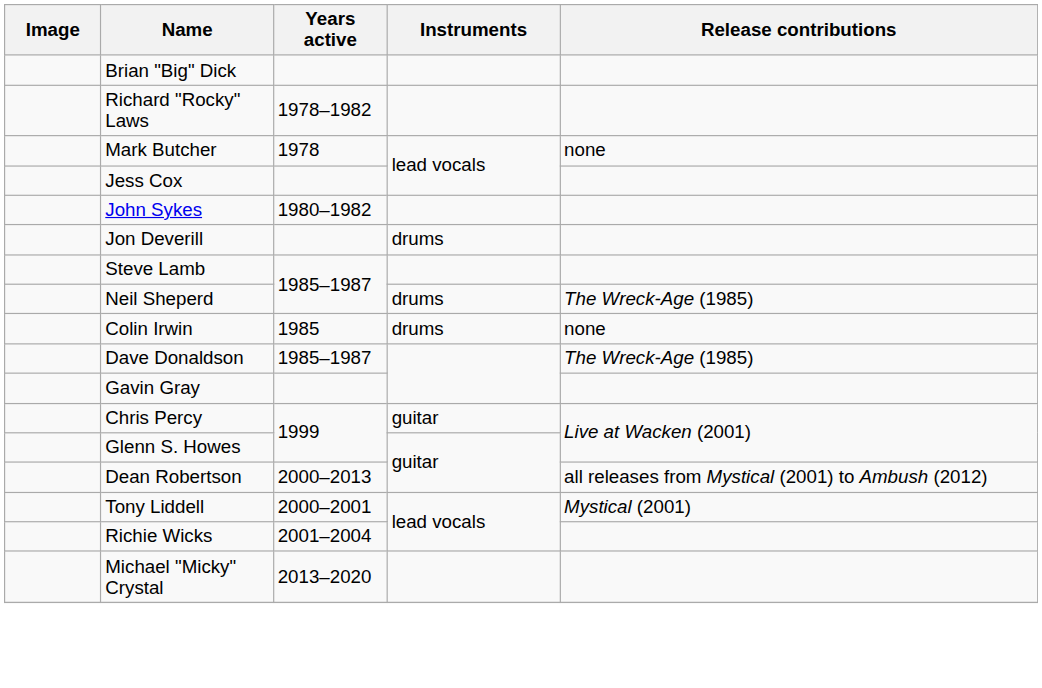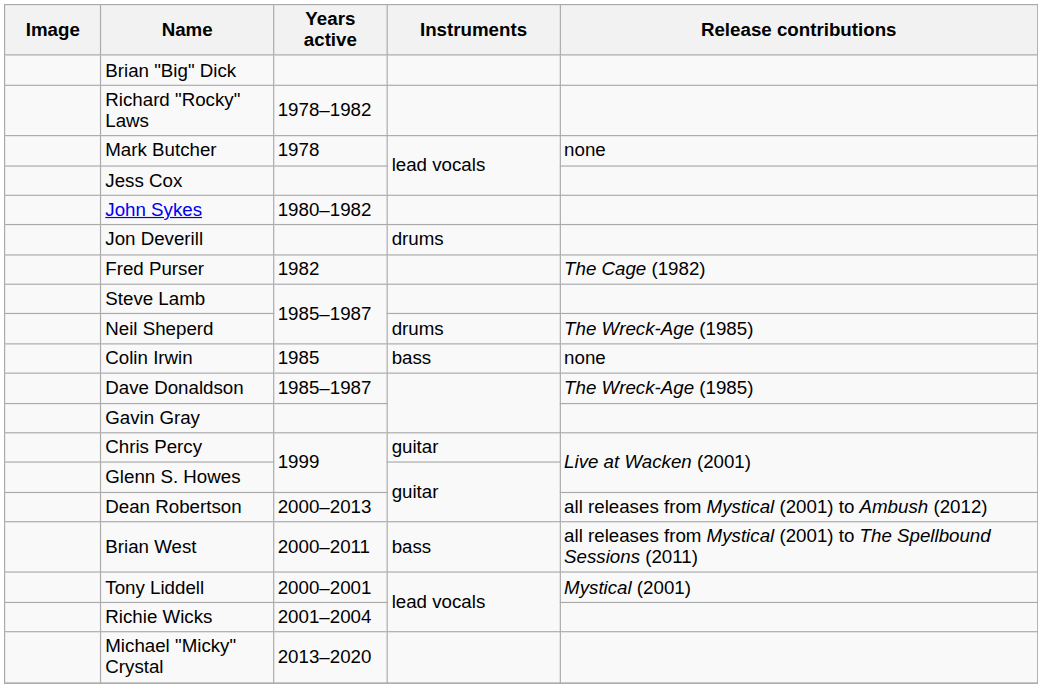 <table class="wikitable" border="1" width=100%>
 <tr>
 <th width="75">Image</th>
 <th width="140">Name</th>
 <th width="90">Years active</th>
 <th width="140">Instruments</th>
 <th>Release contributions</th>
 </tr>
 <tr>
 <td></td>
 <td>Brian "Big" Dick</td>
 <td></td>
 <td></td>
 <td></td>
 </tr>
 <tr>
 <td></td>
 <td>Richard "Rocky" Laws</td>
 <td>1978–1982</td>
 <td></td>
 <td></td>
 </tr>
 <tr>
 <td></td>
 <td>Mark Butcher</td>
 <td>1978</td>
 <td rowspan="2">lead vocals</td>
 <td>none </td>
 </tr>
 <tr>
 <td></td>
 <td>Jess Cox</td>
 <td></td>
 <td></td>
 </tr>
 <tr>
 <td></td>
 <td><a href='#'>John Sykes</a></td>
 <td>1980–1982 </td>
 <td></td>
 <td></td>
 </tr>
 <tr>
 <td></td>
 <td>Jon Deverill</td>
 <td></td>
 <td>drums</td>
 <td></td>
 </tr>
 <tr>
 <td></td>
+<td>Fred Purser</td>
+<td>1982</td>
+<td></td>
+<td><em>The Cage</em> (1982)</td>
+</tr>
+<tr>
+<td></td>
 <td>Steve Lamb</td>
 <td rowspan="2">1985–1987</td>
 <td></td>
 <td></td>
 </tr>
 <tr>
 <td></td>
 <td>Neil Sheperd</td>
 <td>drums</td>
 <td><em>The Wreck-Age</em> (1985)</td>
 </tr>
 <tr>
 <td></td>
 <td>Colin Irwin</td>
 <td>1985</td>
-<td>drums</td>
+<td>bass</td>
 <td>none </td>
 </tr>
 <tr>
 <td></td>
 <td>Dave Donaldson</td>
 <td>1985–1987</td>
 <td rowspan="2"></td>
 <td><em>The Wreck-Age</em> (1985)</td>
 </tr>
 <tr>
 <td></td>
 <td>Gavin Gray</td>
 <td></td>
 <td></td>
 </tr>
 <tr>
 <td></td>
 <td>Chris Percy</td>
 <td rowspan="2">1999 </td>
 <td>guitar</td>
 <td rowspan="2"><em>Live at Wacken</em> (2001)</td>
 </tr>
 <tr>
 <td></td>
 <td>Glenn S. Howes</td>
 <td rowspan="2">guitar</td>
 </tr>
 <tr>
 <td></td>
 <td>Dean Robertson</td>
 <td>2000–2013</td>
 <td>all releases from <em>Mystical</em> (2001) to <em>Ambush</em> (2012)</td>
 </tr>
 <tr>
 <td></td>
+<td>Brian West</td>
+<td>2000–2011</td>
+<td>bass</td>
+<td>all releases from <em>Mystical</em> (2001) to <em>The Spellbound Sessions</em> (2011)</td>
+</tr>
+<tr>
+<td></td>
 <td>Tony Liddell</td>
 <td>2000–2001</td>
 <td rowspan="2">lead vocals</td>
 <td><em>Mystical</em> (2001)</td>
 </tr>
 <tr>
 <td></td>
 <td>Richie Wicks</td>
 <td>2001–2004</td>
 <td></td>
 </tr>
 <tr>
 <td></td>
 <td>Michael "Micky" Crystal</td>
 <td>2013–2020</td>
 <td></td>
 <td></td>
 </tr>
 <tr>
 </tr>
 </table>
